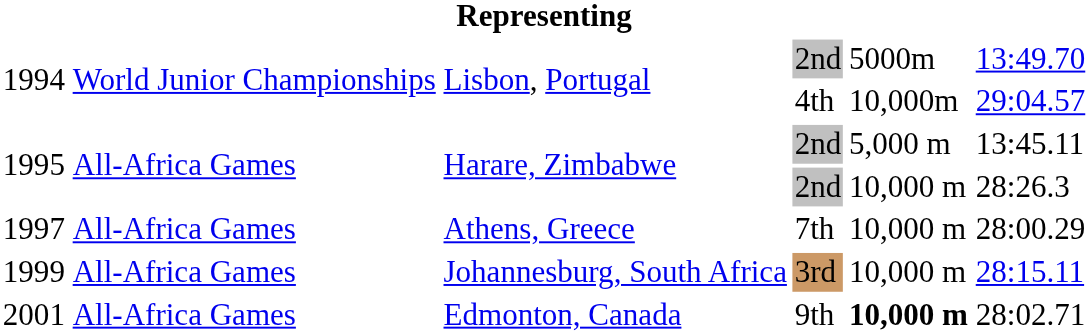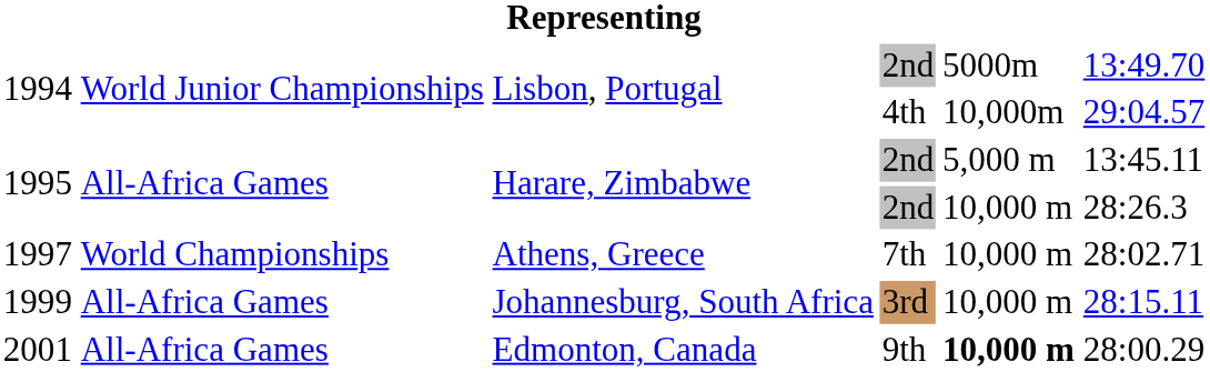 <table>
 <tr>
 <th colspan="6">Representing </th>
 </tr>
 <tr>
 <td rowspan=2>1994</td>
 <td rowspan=2><a href='#'>World Junior Championships</a></td>
 <td rowspan=2><a href='#'>Lisbon</a>, <a href='#'>Portugal</a></td>
 <td bgcolor=silver>2nd</td>
 <td>5000m</td>
 <td><a href='#'>13:49.70</a></td>
 </tr>
 <tr>
 <td>4th</td>
 <td>10,000m</td>
 <td><a href='#'>29:04.57</a></td>
 </tr>
 <tr>
 <td rowspan=2>1995</td>
 <td rowspan=2><a href='#'>All-Africa Games</a></td>
 <td rowspan=2><a href='#'>Harare, Zimbabwe</a></td>
 <td bgcolor="silver">2nd</td>
 <td>5,000 m</td>
 <td>13:45.11</td>
 </tr>
 <tr>
 <td bgcolor="silver">2nd</td>
 <td>10,000 m</td>
 <td>28:26.3</td>
 </tr>
 <tr>
 <td>1997</td>
-<td><a href='#'>All-Africa Games</a></td>
+<td><a href='#'>World Championships</a></td>
 <td><a href='#'>Athens, Greece</a></td>
 <td>7th</td>
 <td>10,000 m</td>
-<td>28:00.29</td>
+<td>28:02.71</td>
 </tr>
 <tr>
 <td>1999</td>
 <td><a href='#'>All-Africa Games</a></td>
 <td><a href='#'>Johannesburg, South Africa</a></td>
 <td bgcolor="cc9966">3rd</td>
 <td>10,000 m</td>
 <td><a href='#'>28:15.11</a></td>
 </tr>
 <tr>
 <td>2001</td>
 <td><a href='#'>All-Africa Games</a></td>
 <td><a href='#'>Edmonton, Canada</a></td>
 <td>9th</td>
 <td><strong>10,000 m</strong></td>
-<td>28:02.71</td>
+<td>28:00.29</td>
 </tr>
 </table>
